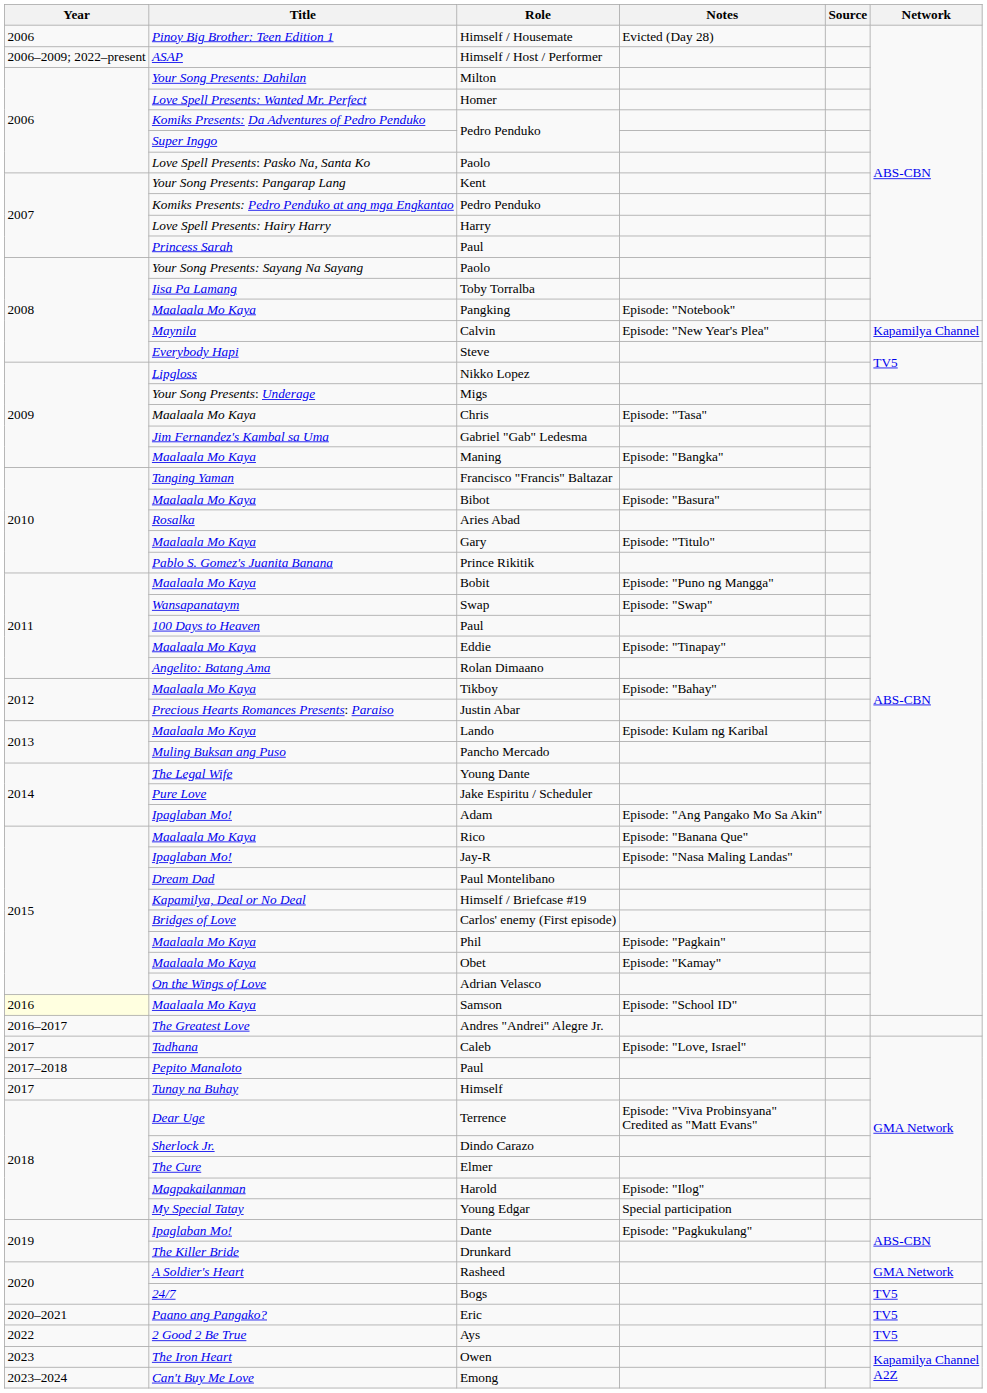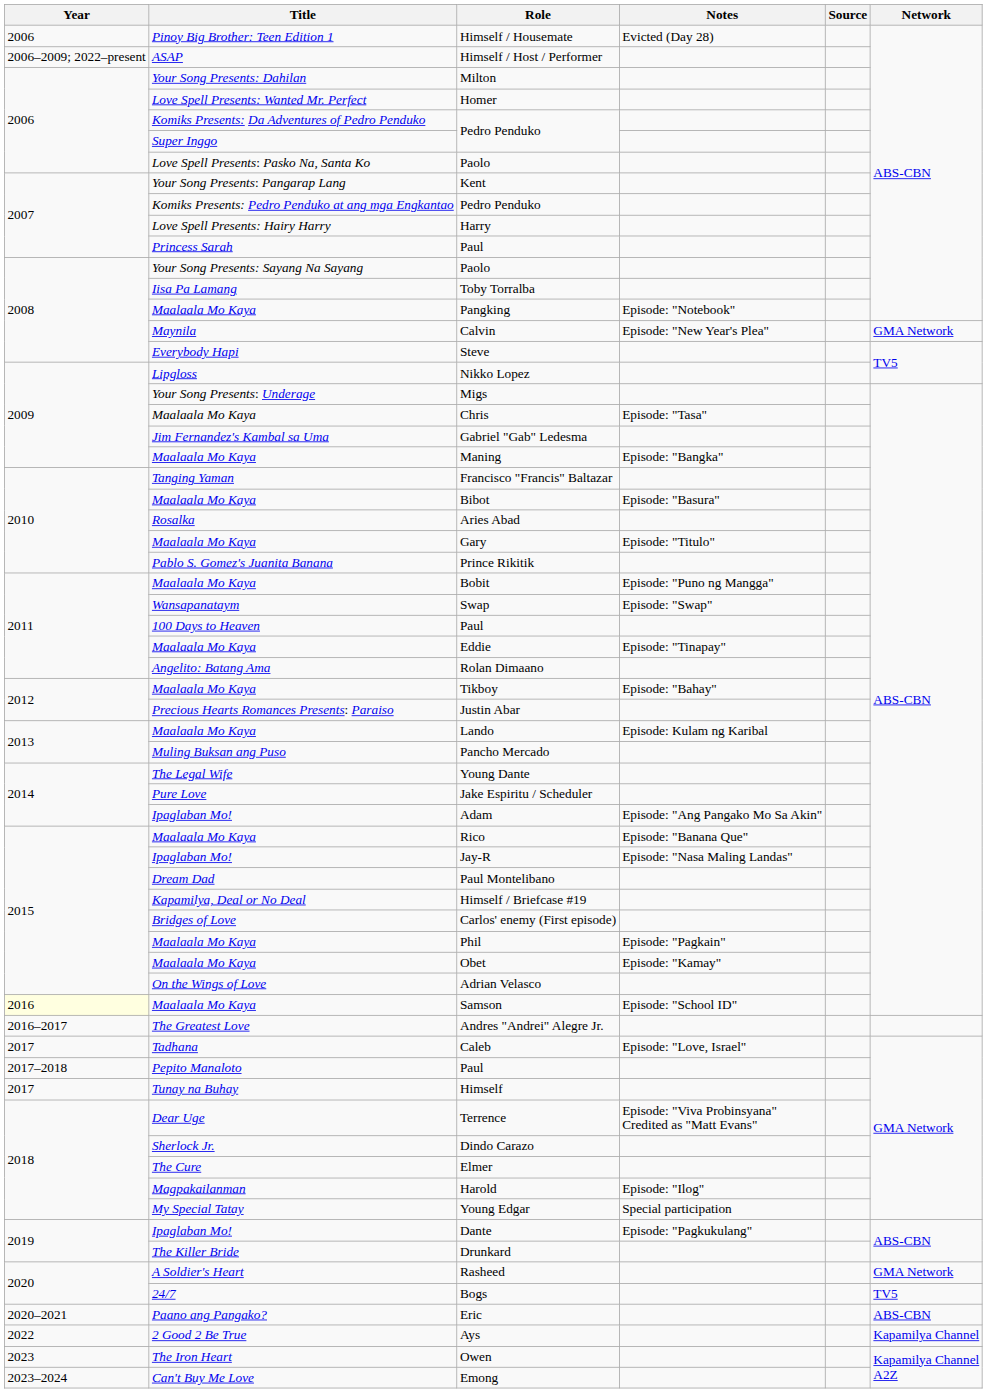 <table class="wikitable sortable" >
 <tr>
 <th>Year</th>
 <th>Title</th>
 <th>Role</th>
 <th class="unsortable">Notes </th>
 <th class="unsortable">Source </th>
 <th>Network</th>
 </tr>
 <tr>
 <td>2006</td>
 <td><em><a href='#'>Pinoy Big Brother: Teen Edition 1</a></em></td>
 <td>Himself / Housemate</td>
 <td>Evicted (Day 28)</td>
 <td></td>
 <td rowspan="14"><a href='#'>ABS-CBN</a></td>
 </tr>
 <tr>
 <td>2006–2009; 2022–present</td>
 <td><em><a href='#'>ASAP</a></em></td>
 <td>Himself /  Host / Performer</td>
 <td></td>
 <td></td>
 </tr>
 <tr>
 <td rowspan="5">2006</td>
 <td><em><a href='#'>Your Song Presents: Dahilan</a></em></td>
 <td>Milton</td>
 <td></td>
 <td></td>
 </tr>
 <tr>
 <td><em><a href='#'>Love Spell Presents: Wanted Mr. Perfect</a></em></td>
 <td>Homer</td>
 <td></td>
 <td></td>
 </tr>
 <tr>
 <td><em><a href='#'>Komiks Presents:</a></em> <em><a href='#'>Da Adventures of Pedro Penduko</a></em></td>
 <td rowspan="2">Pedro Penduko</td>
 <td></td>
 <td></td>
 </tr>
 <tr>
 <td><em><a href='#'>Super Inggo</a></em></td>
 <td></td>
 <td></td>
 </tr>
 <tr>
 <td><em>Love Spell Presents</em>: <em>Pasko Na, Santa Ko</em></td>
 <td>Paolo</td>
 <td></td>
 <td></td>
 </tr>
 <tr>
 <td rowspan="4">2007</td>
 <td><em>Your Song Presents</em>: <em>Pangarap Lang</em></td>
 <td>Kent</td>
 <td></td>
 <td></td>
 </tr>
 <tr>
 <td><em>Komiks Presents:</em> <em><a href='#'>Pedro Penduko at ang mga Engkantao</a></em></td>
 <td>Pedro Penduko</td>
 <td></td>
 <td></td>
 </tr>
 <tr>
 <td><em>Love Spell Presents: Hairy Harry</em></td>
 <td>Harry</td>
 <td></td>
 <td></td>
 </tr>
 <tr>
 <td><em><a href='#'>Princess Sarah</a></em></td>
 <td>Paul</td>
 <td></td>
 <td></td>
 </tr>
 <tr>
 <td rowspan="5">2008</td>
 <td><em>Your Song Presents: Sayang Na Sayang</em></td>
 <td>Paolo</td>
 <td></td>
 <td></td>
 </tr>
 <tr>
 <td><em><a href='#'>Iisa Pa Lamang</a></em></td>
 <td>Toby Torralba</td>
 <td></td>
 <td></td>
 </tr>
 <tr>
 <td><em><a href='#'>Maalaala Mo Kaya</a></em></td>
 <td>Pangking</td>
 <td>Episode: "Notebook"</td>
 <td></td>
 </tr>
 <tr>
 <td><em><a href='#'>Maynila</a></em></td>
 <td>Calvin</td>
 <td>Episode: "New Year's Plea"</td>
 <td></td>
-<td><a href='#'>Kapamilya Channel</a></td>
+<td><a href='#'>GMA Network</a></td>
 </tr>
 <tr>
 <td><em><a href='#'>Everybody Hapi</a></em></td>
 <td>Steve</td>
 <td></td>
 <td></td>
 <td rowspan="2"><a href='#'>TV5</a></td>
 </tr>
 <tr>
 <td rowspan="5">2009</td>
 <td><em><a href='#'>Lipgloss</a></em></td>
 <td>Nikko Lopez</td>
 <td></td>
 <td></td>
 </tr>
 <tr>
 <td><em>Your Song Presents</em>: <em><a href='#'>Underage</a></em></td>
 <td>Migs</td>
 <td></td>
 <td></td>
 <td rowspan="30"><a href='#'>ABS-CBN</a></td>
 </tr>
 <tr>
 <td><em>Maalaala Mo Kaya</em></td>
 <td>Chris</td>
 <td>Episode: "Tasa"</td>
 <td></td>
 </tr>
 <tr>
 <td><em><a href='#'>Jim Fernandez's Kambal sa Uma</a></em></td>
 <td>Gabriel "Gab" Ledesma</td>
 <td></td>
 <td></td>
 </tr>
 <tr>
 <td><em><a href='#'>Maalaala Mo Kaya</a></em></td>
 <td>Maning</td>
 <td>Episode: "Bangka"</td>
 <td></td>
 </tr>
 <tr>
 <td rowspan="5">2010</td>
 <td><em><a href='#'>Tanging Yaman</a></em></td>
 <td>Francisco "Francis" Baltazar</td>
 <td></td>
 <td></td>
 </tr>
 <tr>
 <td><em><a href='#'>Maalaala Mo Kaya</a></em></td>
 <td>Bibot</td>
 <td>Episode: "Basura"</td>
 <td></td>
 </tr>
 <tr>
 <td><em><a href='#'>Rosalka</a></em></td>
 <td>Aries Abad</td>
 <td></td>
 <td></td>
 </tr>
 <tr>
 <td><em><a href='#'>Maalaala Mo Kaya</a></em></td>
 <td>Gary</td>
 <td>Episode: "Titulo"</td>
 <td></td>
 </tr>
 <tr>
 <td><em><a href='#'>Pablo S. Gomez's Juanita Banana</a></em></td>
 <td>Prince Rikitik</td>
 <td></td>
 <td></td>
 </tr>
 <tr>
 <td rowspan="5">2011</td>
 <td><em><a href='#'>Maalaala Mo Kaya</a></em></td>
 <td>Bobit</td>
 <td>Episode: "Puno ng Mangga"</td>
 <td></td>
 </tr>
 <tr>
 <td><em><a href='#'>Wansapanataym</a></em></td>
 <td>Swap</td>
 <td>Episode: "Swap"</td>
 <td></td>
 </tr>
 <tr>
 <td><em><a href='#'>100 Days to Heaven</a></em></td>
 <td>Paul</td>
 <td></td>
 <td></td>
 </tr>
 <tr>
 <td><em><a href='#'>Maalaala Mo Kaya</a></em></td>
 <td>Eddie</td>
 <td>Episode: "Tinapay"</td>
 <td></td>
 </tr>
 <tr>
 <td><em><a href='#'>Angelito: Batang Ama</a></em></td>
 <td>Rolan Dimaano</td>
 <td></td>
 <td></td>
 </tr>
 <tr>
 <td rowspan="2">2012</td>
 <td><em><a href='#'>Maalaala Mo Kaya</a></em></td>
 <td>Tikboy</td>
 <td>Episode: "Bahay"</td>
 <td></td>
 </tr>
 <tr>
 <td><em><a href='#'>Precious Hearts Romances Presents</a></em>: <em><a href='#'>Paraiso</a></em></td>
 <td>Justin Abar</td>
 <td></td>
 <td></td>
 </tr>
 <tr>
 <td rowspan="2">2013</td>
 <td><em><a href='#'>Maalaala Mo Kaya</a></em></td>
 <td>Lando</td>
 <td>Episode: Kulam ng Karibal</td>
 <td></td>
 </tr>
 <tr>
 <td><em><a href='#'>Muling Buksan ang Puso</a></em></td>
 <td>Pancho Mercado</td>
 <td></td>
 <td></td>
 </tr>
 <tr>
 <td rowspan="3">2014</td>
 <td><em><a href='#'>The Legal Wife</a></em></td>
 <td>Young Dante</td>
 <td></td>
 <td></td>
 </tr>
 <tr>
 <td><em><a href='#'>Pure Love</a></em></td>
 <td>Jake Espiritu / Scheduler</td>
 <td></td>
 <td></td>
 </tr>
 <tr>
 <td><em><a href='#'>Ipaglaban Mo!</a></em></td>
 <td>Adam</td>
 <td>Episode: "Ang Pangako Mo Sa Akin"</td>
 <td></td>
 </tr>
 <tr>
 <td rowspan="8">2015</td>
 <td><em><a href='#'>Maalaala Mo Kaya</a></em></td>
 <td>Rico</td>
 <td>Episode: "Banana Que"</td>
 <td></td>
 </tr>
 <tr>
 <td><em><a href='#'>Ipaglaban Mo!</a></em></td>
 <td>Jay-R</td>
 <td>Episode: "Nasa Maling Landas"</td>
 <td></td>
 </tr>
 <tr>
 <td><em><a href='#'>Dream Dad</a></em></td>
 <td>Paul Montelibano</td>
 <td></td>
 <td></td>
 </tr>
 <tr>
 <td><em><a href='#'>Kapamilya, Deal or No Deal</a> </em></td>
 <td>Himself / Briefcase #19</td>
 <td></td>
 <td></td>
 </tr>
 <tr>
 <td><em><a href='#'>Bridges of Love</a></em></td>
 <td>Carlos' enemy (First episode)</td>
 <td></td>
 <td></td>
 </tr>
 <tr>
 <td><em><a href='#'>Maalaala Mo Kaya</a></em></td>
 <td>Phil</td>
 <td>Episode: "Pagkain"</td>
 <td></td>
 </tr>
 <tr>
 <td><em><a href='#'>Maalaala Mo Kaya</a></em></td>
 <td>Obet</td>
 <td>Episode: "Kamay"</td>
 <td></td>
 </tr>
 <tr>
 <td><em><a href='#'>On the Wings of Love</a></em></td>
 <td>Adrian Velasco</td>
 <td></td>
 <td></td>
 </tr>
 <tr>
 <td style="background: lightyellow;">2016</td>
 <td><em><a href='#'>Maalaala Mo Kaya</a></em></td>
 <td>Samson</td>
 <td>Episode: "School ID"</td>
 <td></td>
 </tr>
 <tr>
 <td>2016–2017</td>
 <td><em><a href='#'>The Greatest Love</a></em></td>
 <td>Andres "Andrei" Alegre Jr.</td>
 <td></td>
 <td></td>
 <td></td>
 </tr>
 <tr>
 <td>2017</td>
 <td><em><a href='#'>Tadhana</a></em></td>
 <td>Caleb</td>
 <td>Episode: "Love, Israel"</td>
 <td></td>
 <td rowspan="8"><a href='#'>GMA Network</a></td>
 </tr>
 <tr>
 <td>2017–2018</td>
 <td><em><a href='#'>Pepito Manaloto</a></em></td>
 <td>Paul</td>
 <td></td>
 <td></td>
 </tr>
 <tr>
 <td>2017</td>
 <td><em><a href='#'>Tunay na Buhay</a></em></td>
 <td>Himself</td>
 <td></td>
 <td></td>
 </tr>
 <tr>
 <td rowspan="5">2018</td>
 <td><em><a href='#'>Dear Uge</a></em></td>
 <td>Terrence</td>
 <td>Episode: "Viva Probinsyana" <br> Credited as "Matt Evans"</td>
 <td></td>
 </tr>
 <tr>
 <td><em><a href='#'>Sherlock Jr.</a></em></td>
 <td>Dindo Carazo</td>
 <td></td>
 <td></td>
 </tr>
 <tr>
 <td><em><a href='#'>The Cure</a></em></td>
 <td>Elmer</td>
 <td></td>
 <td></td>
 </tr>
 <tr>
 <td><em><a href='#'>Magpakailanman</a></em></td>
 <td>Harold</td>
 <td>Episode: "Ilog"</td>
 <td></td>
 </tr>
 <tr>
 <td><em><a href='#'>My Special Tatay</a></em></td>
 <td>Young Edgar</td>
 <td>Special participation</td>
 <td></td>
 </tr>
 <tr>
 <td rowspan="2">2019</td>
 <td><em><a href='#'>Ipaglaban Mo!</a></em></td>
 <td>Dante</td>
 <td>Episode: "Pagkukulang"</td>
 <td></td>
 <td rowspan="2"><a href='#'>ABS-CBN</a></td>
 </tr>
 <tr>
 <td><em><a href='#'>The Killer Bride</a></em></td>
 <td>Drunkard</td>
 <td></td>
 <td></td>
 </tr>
 <tr>
 <td rowspan="2">2020</td>
 <td><em><a href='#'>A Soldier's Heart</a></em></td>
 <td>Rasheed</td>
 <td></td>
 <td></td>
 <td><a href='#'>GMA Network</a></td>
 </tr>
 <tr>
 <td><em><a href='#'>24/7</a></em></td>
 <td>Bogs</td>
 <td></td>
 <td></td>
 <td><a href='#'>TV5</a></td>
 </tr>
 <tr>
 <td>2020–2021</td>
 <td><em><a href='#'>Paano ang Pangako?</a></em></td>
 <td>Eric</td>
 <td></td>
 <td></td>
-<td><a href='#'>TV5</a></td>
+<td><a href='#'>ABS-CBN</a></td>
 </tr>
 <tr>
 <td>2022</td>
 <td><em><a href='#'>2 Good 2 Be True</a></em></td>
 <td>Ays</td>
 <td></td>
 <td></td>
-<td><a href='#'>TV5</a></td>
+<td><a href='#'>Kapamilya Channel</a></td>
 </tr>
 <tr>
 <td>2023</td>
 <td><em><a href='#'>The Iron Heart</a></em></td>
 <td>Owen</td>
 <td></td>
 <td></td>
 <td rowspan="2"><a href='#'>Kapamilya Channel</a> <br> <a href='#'>A2Z</a></td>
 </tr>
 <tr>
 <td>2023–2024</td>
 <td><em><a href='#'>Can't Buy Me Love</a></em></td>
 <td>Emong</td>
 <td></td>
 <td></td>
 </tr>
 </table>
